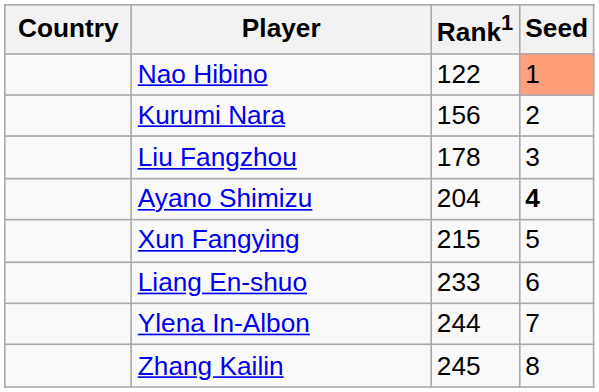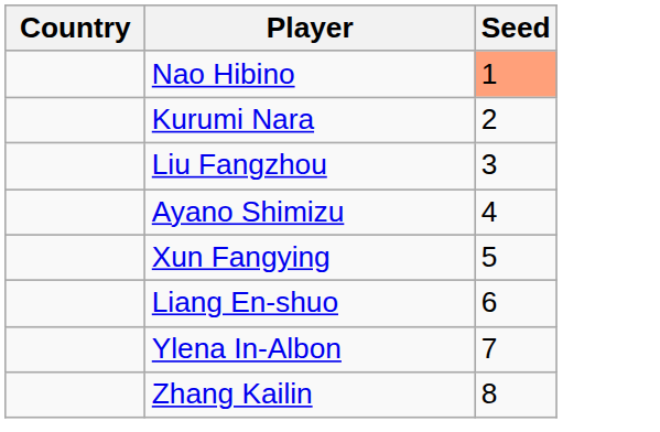 <table class="sortable wikitable">
 <tr>
 <th width="70">Country</th>
 <th width="175">Player</th>
-<th>Rank<sup>1</sup></th>
 <th>Seed</th>
 </tr>
 <tr>
 <td></td>
 <td><a href='#'>Nao Hibino</a></td>
-<td>122</td>
 <td style="background: lightsalmon;">1</td>
 </tr>
 <tr>
 <td></td>
 <td><a href='#'>Kurumi Nara</a></td>
-<td>156</td>
 <td>2</td>
 </tr>
 <tr>
 <td></td>
 <td><a href='#'>Liu Fangzhou</a></td>
-<td>178</td>
 <td>3</td>
 </tr>
 <tr>
 <td></td>
 <td><a href='#'>Ayano Shimizu</a></td>
-<td>204</td>
-<td><strong>4</strong></td>
+<td>4</td>
 </tr>
 <tr>
 <td></td>
 <td><a href='#'>Xun Fangying</a></td>
-<td>215</td>
 <td>5</td>
 </tr>
 <tr>
 <td></td>
 <td><a href='#'>Liang En-shuo</a></td>
-<td>233</td>
 <td>6</td>
 </tr>
 <tr>
 <td></td>
 <td><a href='#'>Ylena In-Albon</a></td>
-<td>244</td>
 <td>7</td>
 </tr>
 <tr>
 <td></td>
 <td><a href='#'>Zhang Kailin</a></td>
-<td>245</td>
 <td>8</td>
 </tr>
 </table>
